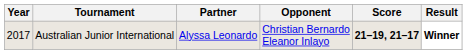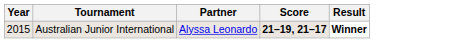 <table class="sortable wikitable" style="font-size: 90%;">
 <tr>
 <th>Year</th>
 <th>Tournament</th>
 <th>Partner</th>
-<th>Opponent</th>
 <th>Score</th>
 <th>Result</th>
 </tr>
 <tr style="background:#EBE7E0">
-<td align="center">2017</td>
+<td align="center">2015</td>
 <td align="left">Australian Junior International</td>
 <td align="left"> <a href='#'>Alyssa Leonardo</a></td>
-<td align="left"> <a href='#'>Christian Bernardo</a><br> <a href='#'>Eleanor Inlayo</a></td>
 <td align="left"><strong>21–19, 21–17</strong></td>
 <td style="text-align:left; background:white"> <strong>Winner</strong></td>
 </tr>
 </table>
